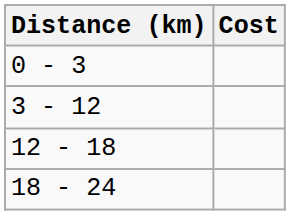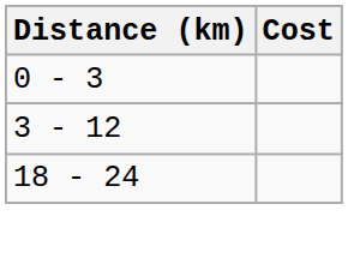 <table class="wikitable">
 <tr>
 <th>Distance (km)</th>
 <th>Cost</th>
 </tr>
 <tr>
 <td>0 - 3</td>
 <td></td>
 </tr>
 <tr>
 <td>3 - 12</td>
 <td></td>
 </tr>
 <tr>
-<td>12 - 18</td>
-<td></td>
-</tr>
-<tr>
 <td>18 - 24</td>
 <td></td>
 </tr>
 </table>
